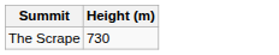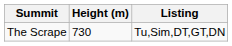 <table class="wikitable sortable">
 <tr>
 <th>Summit</th>
 <th>Height (m)</th>
+<th>Listing</th>
 </tr>
 <tr>
 <td>The Scrape</td>
 <td>730</td>
+<td>Tu,Sim,DT,GT,DN</td>
 </tr>
 </table>
